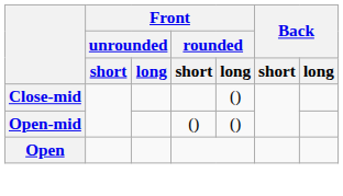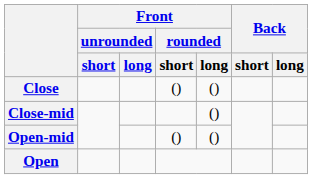 <table class="wikitable" style=text-align:center>
 <tr>
 <th rowspan="3"></th>
 <th colspan="4"><a href='#'>Front</a></th>
 <th rowspan="2" colspan="2"><a href='#'>Back</a></th>
 </tr>
 <tr class="small">
 <th colspan="2"><a href='#'>unrounded</a></th>
 <th colspan="2"><a href='#'>rounded</a></th>
 </tr>
 <tr class="small">
 <th><a href='#'>short</a></th>
 <th><a href='#'>long</a></th>
 <th>short</th>
 <th>long</th>
 <th>short</th>
 <th>long</th>
+</tr>
+<tr>
+<th><a href='#'>Close</a></th>
+<td></td>
+<td></td>
+<td>()</td>
+<td>()</td>
+<td></td>
+<td></td>
 </tr>
 <tr>
 <th><a href='#'>Close-mid</a></th>
 <td rowspan="2"></td>
 <td></td>
 <td></td>
 <td>()</td>
 <td rowspan="2"></td>
 <td></td>
 </tr>
 <tr>
 <th><a href='#'>Open-mid</a></th>
 <td></td>
 <td>()</td>
 <td>()</td>
 <td></td>
 </tr>
 <tr>
 <th><a href='#'>Open</a></th>
 <td></td>
 <td></td>
 <td colspan="2"></td>
 <td></td>
 <td></td>
 </tr>
 </table>
